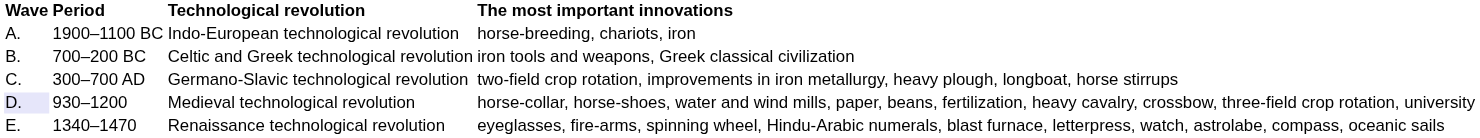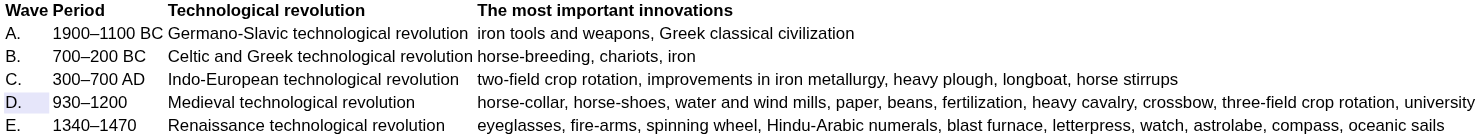 <table ->
 <tr>
 <td><strong>Wave</strong></td>
 <td><strong> Period</strong></td>
 <td><strong>Technological revolution</strong></td>
 <td><strong>The most important innovations</strong></td>
 </tr>
 <tr>
 <td>A.</td>
 <td>1900–1100 BC</td>
-<td>Indo-European  technological revolution</td>
-<td>horse-breeding, chariots, iron</td>
+<td>Germano-Slavic technological revolution</td>
+<td>iron tools and weapons, Greek classical civilization</td>
 </tr>
 <tr>
 <td>B.</td>
 <td>700–200 BC</td>
 <td>Celtic and Greek technological revolution</td>
-<td>iron tools and weapons, Greek classical civilization</td>
+<td>horse-breeding, chariots, iron</td>
 </tr>
 <tr>
 <td>C.</td>
 <td>300–700 AD</td>
-<td>Germano-Slavic technological revolution</td>
+<td>Indo-European  technological revolution</td>
 <td>two-field crop rotation,  improvements in iron metallurgy, heavy plough, longboat, horse stirrups</td>
 </tr>
 <tr>
 <td style="background: lavender;">D.</td>
 <td>930–1200</td>
 <td>Medieval technological revolution</td>
 <td>horse-collar,  horse-shoes, water and wind mills, paper, beans, fertilization, heavy  cavalry, crossbow, three-field crop rotation, university</td>
 </tr>
 <tr>
 <td>E.</td>
 <td>1340–1470</td>
 <td>Renaissance technological revolution</td>
 <td>eyeglasses, fire-arms, spinning wheel, Hindu-Arabic numerals, blast furnace, letterpress, watch, astrolabe, compass, oceanic sails</td>
 </tr>
 <tr>
 </tr>
 </table>
